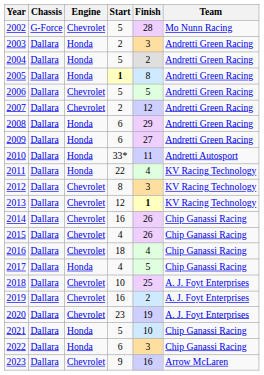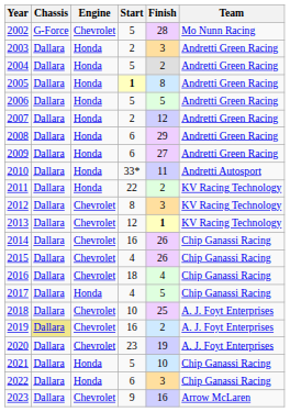 <table class="wikitable" style="font-size: 90%;">
 <tr>
 <th>Year</th>
 <th>Chassis</th>
 <th>Engine</th>
 <th>Start</th>
 <th>Finish</th>
 <th>Team</th>
 </tr>
 <tr>
 <td><a href='#'>2002</a></td>
 <td><a href='#'>G-Force</a></td>
 <td><a href='#'>Chevrolet</a></td>
 <td align=center>5</td>
 <td style="text-align:center; background:#efcfff;">28</td>
 <td nowrap><a href='#'>Mo Nunn Racing</a></td>
 </tr>
 <tr>
 <td><a href='#'>2003</a></td>
 <td><a href='#'>Dallara</a></td>
 <td><a href='#'>Honda</a></td>
 <td align=center>2</td>
 <td style="text-align:center; background:#ffdf9f;">3</td>
 <td nowrap><a href='#'>Andretti Green Racing</a></td>
 </tr>
 <tr>
 <td><a href='#'>2004</a></td>
 <td><a href='#'>Dallara</a></td>
 <td><a href='#'>Honda</a></td>
 <td align=center>5</td>
 <td style="text-align:center; background:#dfdfdf;">2</td>
 <td><a href='#'>Andretti Green Racing</a></td>
 </tr>
 <tr>
 <td><a href='#'>2005</a></td>
 <td><a href='#'>Dallara</a></td>
 <td><a href='#'>Honda</a></td>
 <td style="text-align:center; background:#ffffbf;"><strong>1</strong></td>
 <td style="text-align:center; background:#cfeaff;">8</td>
 <td><a href='#'>Andretti Green Racing</a></td>
 </tr>
 <tr>
 <td><a href='#'>2006</a></td>
 <td><a href='#'>Dallara</a></td>
-<td><a href='#'>Chevrolet</a></td>
+<td><a href='#'>Honda</a></td>
 <td align=center>5</td>
 <td style="text-align:center; background:#dfffdf;">5</td>
 <td><a href='#'>Andretti Green Racing</a></td>
 </tr>
 <tr>
 <td><a href='#'>2007</a></td>
 <td><a href='#'>Dallara</a></td>
-<td><a href='#'>Chevrolet</a></td>
+<td><a href='#'>Honda</a></td>
 <td align=center>2</td>
 <td style="text-align:center; background:#cfcfff;">12</td>
 <td><a href='#'>Andretti Green Racing</a></td>
 </tr>
 <tr>
 <td><a href='#'>2008</a></td>
 <td><a href='#'>Dallara</a></td>
 <td><a href='#'>Honda</a></td>
 <td align=center>6</td>
 <td style="background:#efcfff; text-align:center;">29</td>
 <td><a href='#'>Andretti Green Racing</a></td>
 </tr>
 <tr>
 <td><a href='#'>2009</a></td>
 <td><a href='#'>Dallara</a></td>
 <td><a href='#'>Honda</a></td>
 <td align=center>6</td>
 <td style="text-align:center; background:#efcfff;">27</td>
 <td><a href='#'>Andretti Green Racing</a></td>
 </tr>
 <tr>
 <td><a href='#'>2010</a></td>
 <td><a href='#'>Dallara</a></td>
 <td><a href='#'>Honda</a></td>
 <td align=center>33*</td>
 <td style="text-align:center; background:#cfcfff;">11</td>
 <td><a href='#'>Andretti Autosport</a></td>
 </tr>
 <tr>
 <td><a href='#'>2011</a></td>
 <td><a href='#'>Dallara</a></td>
 <td><a href='#'>Honda</a></td>
 <td align=center>22</td>
-<td style="text-align:center; background:#dfffdf;">4</td>
+<td style="text-align:center; background:#dfffdf;">2</td>
 <td><a href='#'>KV Racing Technology</a></td>
 </tr>
 <tr>
 <td><a href='#'>2012</a></td>
 <td><a href='#'>Dallara</a></td>
 <td><a href='#'>Chevrolet</a></td>
 <td align=center>8</td>
 <td style="text-align:center; background:#ffdf9f;">3</td>
 <td><a href='#'>KV Racing Technology</a></td>
 </tr>
 <tr>
 <td><a href='#'>2013</a></td>
 <td><a href='#'>Dallara</a></td>
 <td><a href='#'>Chevrolet</a></td>
 <td align=center>12</td>
 <td style="text-align:center; background:#ffffbf;"><strong>1</strong></td>
 <td><a href='#'>KV Racing Technology</a></td>
 </tr>
 <tr>
 <td><a href='#'>2014</a></td>
 <td><a href='#'>Dallara</a></td>
 <td><a href='#'>Chevrolet</a></td>
 <td align=center>16</td>
 <td style="text-align:center; background:#efcfff;">26</td>
 <td><a href='#'>Chip Ganassi Racing</a></td>
 </tr>
 <tr>
 <td><a href='#'>2015</a></td>
 <td><a href='#'>Dallara</a></td>
 <td><a href='#'>Chevrolet</a></td>
 <td align=center>4</td>
 <td style="text-align:center; background:#efcfff;">26</td>
 <td><a href='#'>Chip Ganassi Racing</a></td>
 </tr>
 <tr>
 <td><a href='#'>2016</a></td>
 <td><a href='#'>Dallara</a></td>
 <td><a href='#'>Chevrolet</a></td>
 <td align=center>18</td>
 <td style="text-align:center; background:#dfffdf;">4</td>
 <td><a href='#'>Chip Ganassi Racing</a></td>
 </tr>
 <tr>
 <td><a href='#'>2017</a></td>
 <td><a href='#'>Dallara</a></td>
 <td><a href='#'>Honda</a></td>
 <td align=center>4</td>
 <td style="text-align:center; background:#dfffdf;">5</td>
 <td><a href='#'>Chip Ganassi Racing</a></td>
 </tr>
 <tr>
 <td><a href='#'>2018</a></td>
 <td><a href='#'>Dallara</a></td>
 <td><a href='#'>Chevrolet</a></td>
 <td align=center>10</td>
 <td style="text-align:center; background:#EFCFFF;">25</td>
 <td><a href='#'>A. J. Foyt Enterprises</a></td>
 </tr>
 <tr>
 <td><a href='#'>2019</a></td>
-<td><a href='#'>Dallara</a></td>
+<td style="background: khaki;"><a href='#'>Dallara</a></td>
 <td><a href='#'>Chevrolet</a></td>
 <td align=center>16</td>
 <td style="text-align:center; background:#CFEAFF">2</td>
 <td><a href='#'>A. J. Foyt Enterprises</a></td>
 </tr>
 <tr>
 <td><a href='#'>2020</a></td>
 <td><a href='#'>Dallara</a></td>
 <td><a href='#'>Chevrolet</a></td>
 <td align=center>23</td>
 <td style="text-align:center; background:#cfcfff;">19</td>
 <td nowrap><a href='#'>A. J. Foyt Enterprises</a></td>
 </tr>
 <tr>
 <td><a href='#'>2021</a></td>
 <td><a href='#'>Dallara</a></td>
 <td><a href='#'>Honda</a></td>
 <td align=center>5</td>
 <td style="text-align:center; background:#cfeaff;">10</td>
 <td><a href='#'>Chip Ganassi Racing</a></td>
 </tr>
 <tr>
 <td><a href='#'>2022</a></td>
 <td><a href='#'>Dallara</a></td>
 <td><a href='#'>Honda</a></td>
 <td align=center>6</td>
 <td style="text-align:center; background:#ffdf9f;">3</td>
 <td><a href='#'>Chip Ganassi Racing</a></td>
 </tr>
 <tr>
 <td><a href='#'>2023</a></td>
 <td><a href='#'>Dallara</a></td>
 <td><a href='#'>Chevrolet</a></td>
 <td align=center>9</td>
 <td style="text-align:center; background:#cfcfff;">16</td>
 <td><a href='#'>Arrow McLaren</a></td>
 </tr>
 </table>
